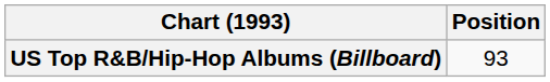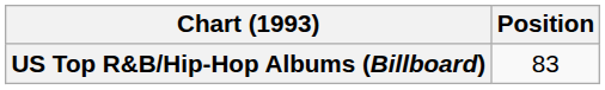 <table class="wikitable plainrowheaders" style="text-align:center">
 <tr>
 <th scope="col">Chart (1993)</th>
 <th scope="col">Position</th>
 </tr>
 <tr>
 <th scope="row">US Top R&B/Hip-Hop Albums (<em>Billboard</em>)</th>
-<td>93</td>
+<td>83</td>
 </tr>
 </table>
